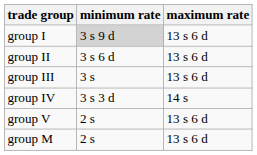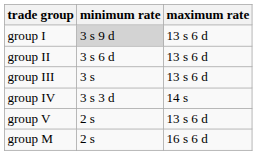 <table class="wikitable">
 <tr>
 <th>trade group</th>
 <th>minimum rate</th>
 <th>maximum rate</th>
 </tr>
 <tr>
 <td>group I</td>
 <td style="background: lightgrey;">3 s 9 d</td>
 <td>13 s 6 d</td>
 </tr>
 <tr>
 <td>group II</td>
 <td>3 s 6 d</td>
 <td>13 s 6 d</td>
 </tr>
 <tr>
 <td>group III</td>
 <td>3 s</td>
 <td>13 s 6 d</td>
 </tr>
 <tr>
 <td>group IV</td>
 <td>3 s 3 d</td>
 <td>14 s</td>
 </tr>
 <tr>
 <td>group V</td>
 <td>2 s</td>
 <td>13 s 6 d</td>
 </tr>
 <tr>
 <td>group M</td>
 <td>2 s</td>
-<td>13 s 6 d</td>
+<td>16 s 6 d</td>
 </tr>
 </table>
